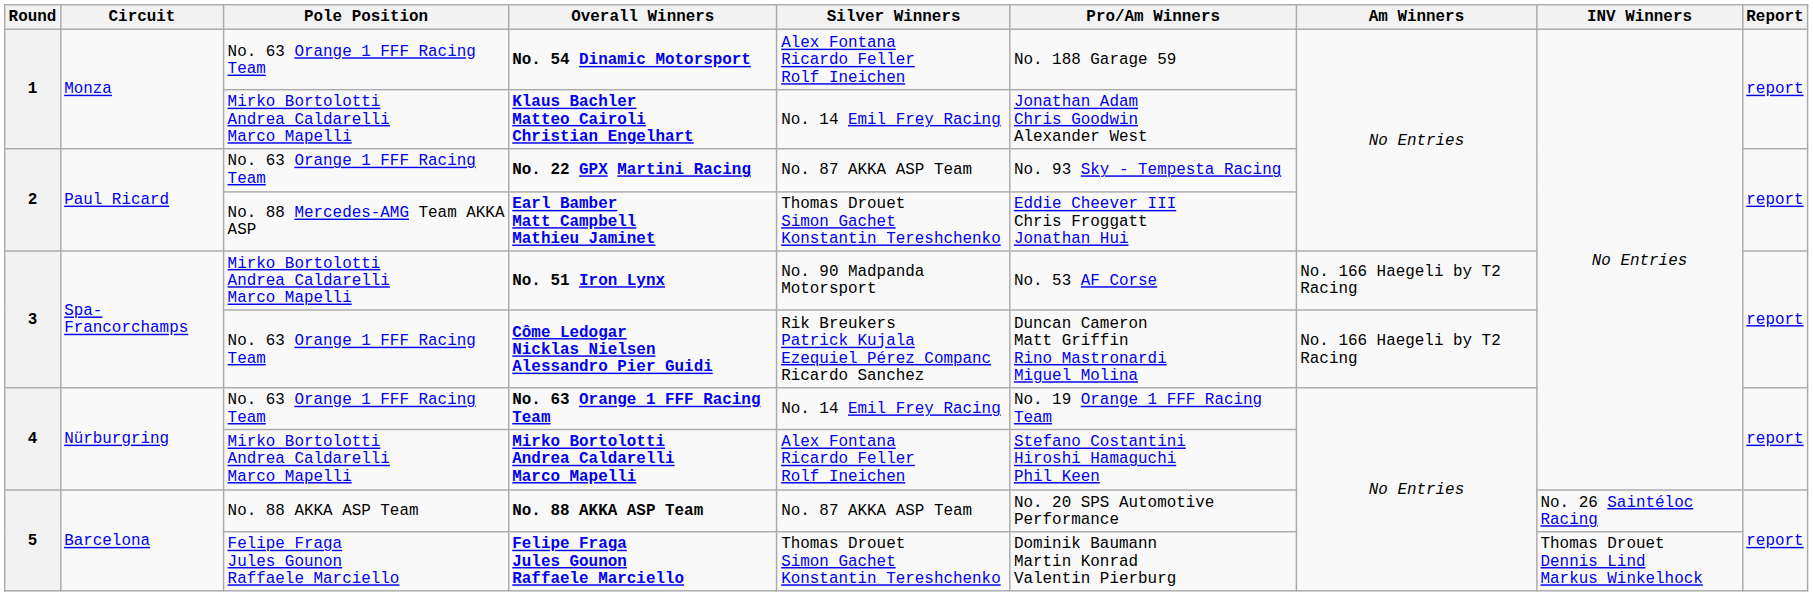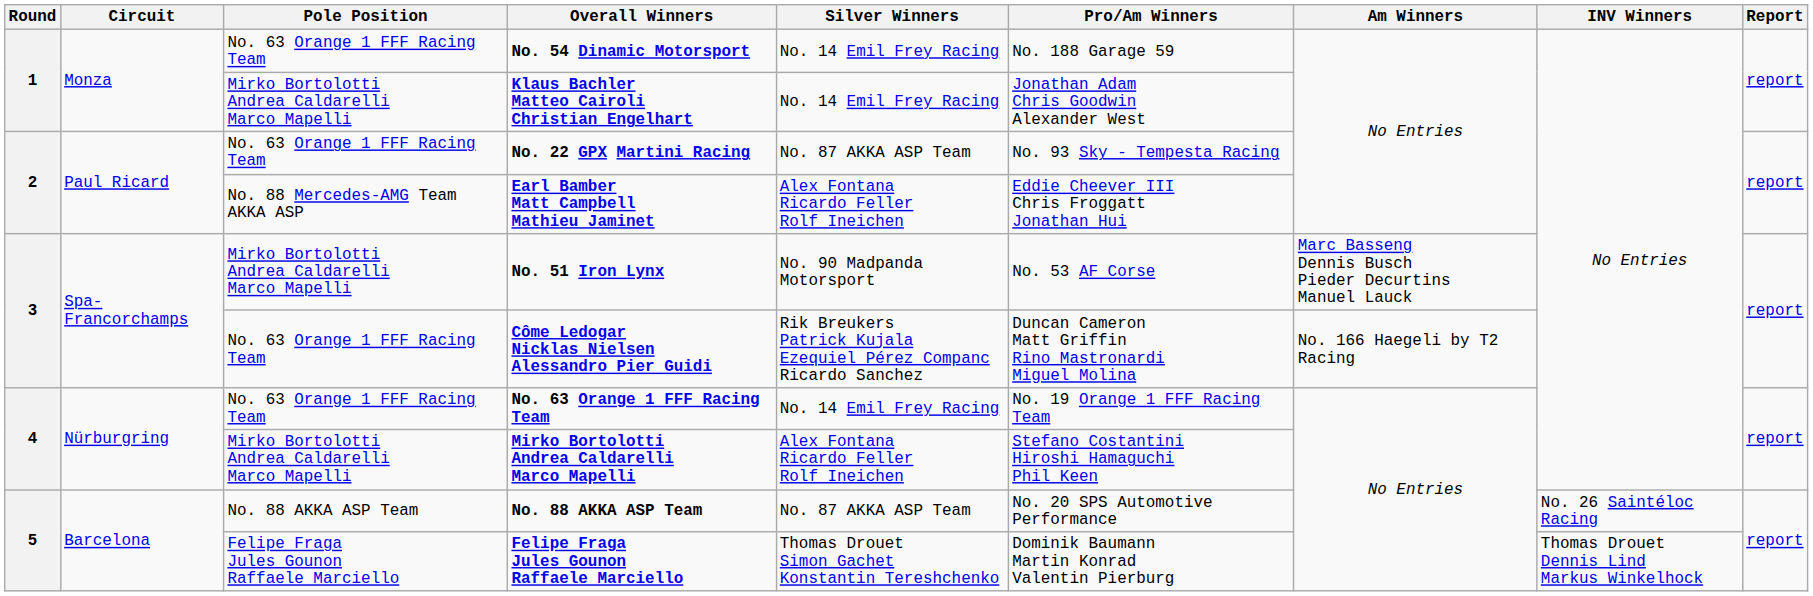 <table class="wikitable" style="font-size:85%;">
 <tr>
 <th>Round</th>
 <th>Circuit</th>
 <th>Pole Position</th>
 <th>Overall Winners</th>
 <th>Silver Winners</th>
 <th>Pro/Am Winners</th>
 <th>Am Winners</th>
 <th>INV Winners</th>
 <th>Report</th>
 </tr>
 <tr>
 <th rowspan=2>1</th>
 <td rowspan=2> <a href='#'>Monza</a></td>
 <td> No. 63 <a href='#'>Orange 1 FFF Racing Team</a></td>
 <td><strong> No. 54 <a href='#'>Dinamic Motorsport</a></strong></td>
-<td> <a href='#'>Alex Fontana</a><br> <a href='#'>Ricardo Feller</a><br> <a href='#'>Rolf Ineichen</a></td>
+<td> No. 14 <a href='#'>Emil Frey Racing</a></td>
 <td> No. 188 Garage 59</td>
 <td rowspan=4 align=center><em>No Entries</em></td>
 <td rowspan=8 align=center><em>No Entries</em></td>
 <td rowspan=2><a href='#'>report</a></td>
 </tr>
 <tr>
 <td> <a href='#'>Mirko Bortolotti</a><br> <a href='#'>Andrea Caldarelli</a><br> <a href='#'>Marco Mapelli</a></td>
 <td><strong> <a href='#'>Klaus Bachler</a><br> <a href='#'>Matteo Cairoli</a><br> <a href='#'>Christian Engelhart</a></strong></td>
 <td> No. 14 <a href='#'>Emil Frey Racing</a></td>
 <td> <a href='#'>Jonathan Adam</a><br> <a href='#'>Chris Goodwin</a><br> Alexander West</td>
 </tr>
 <tr>
 <th rowspan=2>2</th>
 <td rowspan=2> <a href='#'>Paul Ricard</a></td>
 <td> No. 63 <a href='#'>Orange 1 FFF Racing Team</a></td>
 <td><strong> No. 22 <a href='#'>GPX</a> <a href='#'>Martini Racing</a></strong></td>
 <td> No. 87 AKKA ASP Team</td>
 <td> No. 93 <a href='#'>Sky - Tempesta Racing</a></td>
 <td rowspan=2><a href='#'>report</a></td>
 </tr>
 <tr>
 <td> No. 88 <a href='#'>Mercedes-AMG</a> Team AKKA ASP</td>
 <td><strong> <a href='#'>Earl Bamber</a><br> <a href='#'>Matt Campbell</a><br> <a href='#'>Mathieu Jaminet</a></strong></td>
-<td> Thomas Drouet<br> <a href='#'>Simon Gachet</a><br> <a href='#'>Konstantin Tereshchenko</a></td>
+<td> <a href='#'>Alex Fontana</a><br> <a href='#'>Ricardo Feller</a><br> <a href='#'>Rolf Ineichen</a></td>
 <td> <a href='#'>Eddie Cheever III</a><br> Chris Froggatt<br> <a href='#'>Jonathan Hui</a></td>
 </tr>
 <tr>
 <th rowspan=2>3</th>
 <td rowspan=2> <a href='#'>Spa-Francorchamps</a></td>
 <td> <a href='#'>Mirko Bortolotti</a><br> <a href='#'>Andrea Caldarelli</a><br> <a href='#'>Marco Mapelli</a></td>
 <td><strong> No. 51 <a href='#'>Iron Lynx</a></strong></td>
 <td> No. 90 Madpanda Motorsport</td>
 <td> No. 53 <a href='#'>AF Corse</a></td>
-<td> No. 166 Haegeli by T2 Racing</td>
+<td> <a href='#'>Marc Basseng</a><br> Dennis Busch<br> Pieder Decurtins<br> Manuel Lauck</td>
 <td rowspan=2><a href='#'>report</a></td>
 </tr>
 <tr>
 <td> No. 63 <a href='#'>Orange 1 FFF Racing Team</a></td>
 <td><strong> <a href='#'>Côme Ledogar</a><br> <a href='#'>Nicklas Nielsen</a><br> <a href='#'>Alessandro Pier Guidi</a></strong></td>
 <td> Rik Breukers<br> <a href='#'>Patrick Kujala</a><br> <a href='#'>Ezequiel Pérez Companc</a><br> Ricardo Sanchez</td>
 <td> Duncan Cameron<br> Matt Griffin<br> <a href='#'>Rino Mastronardi</a><br> <a href='#'>Miguel Molina</a></td>
 <td> No. 166 Haegeli by T2 Racing</td>
 </tr>
 <tr>
 <th rowspan=2>4</th>
 <td rowspan=2> <a href='#'>Nürburgring</a></td>
 <td> No. 63 <a href='#'>Orange 1 FFF Racing Team</a></td>
 <td><strong> No. 63 <a href='#'>Orange 1 FFF Racing Team</a></strong></td>
 <td> No. 14 <a href='#'>Emil Frey Racing</a></td>
 <td> No. 19 <a href='#'>Orange 1 FFF Racing Team</a></td>
 <td rowspan=4 align=center><em>No Entries</em></td>
 <td rowspan=2><a href='#'>report</a></td>
 </tr>
 <tr>
 <td> <a href='#'>Mirko Bortolotti</a><br> <a href='#'>Andrea Caldarelli</a><br> <a href='#'>Marco Mapelli</a></td>
 <td><strong> <a href='#'>Mirko Bortolotti</a><br> <a href='#'>Andrea Caldarelli</a><br> <a href='#'>Marco Mapelli</a></strong></td>
 <td> <a href='#'>Alex Fontana</a><br> <a href='#'>Ricardo Feller</a><br> <a href='#'>Rolf Ineichen</a></td>
 <td> <a href='#'>Stefano Costantini</a><br> <a href='#'>Hiroshi Hamaguchi</a><br> <a href='#'>Phil Keen</a></td>
 </tr>
 <tr>
 <th rowspan=2>5</th>
 <td rowspan=2> <a href='#'>Barcelona</a></td>
 <td> No. 88 AKKA ASP Team</td>
 <td><strong> No. 88 AKKA ASP Team</strong></td>
 <td> No. 87 AKKA ASP Team</td>
 <td> No. 20 SPS Automotive Performance</td>
 <td> No. 26 <a href='#'>Saintéloc Racing</a></td>
 <td rowspan=2><a href='#'>report</a></td>
 </tr>
 <tr>
 <td> <a href='#'>Felipe Fraga</a><br> <a href='#'>Jules Gounon</a><br> <a href='#'>Raffaele Marciello</a></td>
 <td><strong> <a href='#'>Felipe Fraga</a><br> <a href='#'>Jules Gounon</a><br> <a href='#'>Raffaele Marciello</a></strong></td>
 <td> Thomas Drouet<br> <a href='#'>Simon Gachet</a><br> <a href='#'>Konstantin Tereshchenko</a></td>
 <td> Dominik Baumann<br> Martin Konrad<br> Valentin Pierburg</td>
 <td> Thomas Drouet<br> <a href='#'>Dennis Lind</a><br> <a href='#'>Markus Winkelhock</a></td>
 </tr>
 </table>
